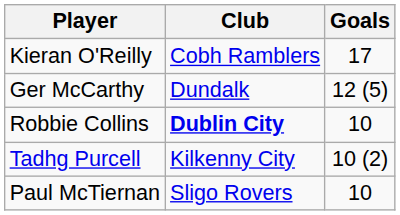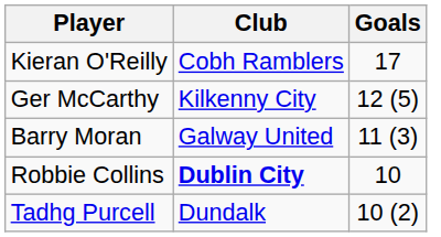 <table class="wikitable sortable">
 <tr align=center style="background:#efefef;">
 <th>Player</th>
 <th>Club</th>
 <th>Goals</th>
 </tr>
 <tr align=left>
 <td>Kieran O'Reilly</td>
 <td><a href='#'>Cobh Ramblers</a></td>
 <td align="center">17</td>
 </tr>
 <tr align=left>
 <td>Ger McCarthy</td>
-<td><a href='#'>Dundalk</a></td>
+<td><a href='#'>Kilkenny City</a></td>
 <td align="center">12 (5)</td>
+</tr>
+<tr align=left>
+<td>Barry Moran</td>
+<td><a href='#'>Galway United</a></td>
+<td align="center">11 (3)</td>
 </tr>
 <tr align=left>
 <td>Robbie Collins</td>
 <td><strong><a href='#'>Dublin City</a></strong></td>
 <td align="center">10</td>
 </tr>
 <tr align=left>
 <td><a href='#'>Tadhg Purcell</a></td>
-<td><a href='#'>Kilkenny City</a></td>
+<td><a href='#'>Dundalk</a></td>
 <td align="center">10 (2)</td>
 </tr>
-<tr align=left>
-<td>Paul McTiernan</td>
-<td><a href='#'>Sligo Rovers</a></td>
-<td align="center">10</td>
-</tr>
 </table>
